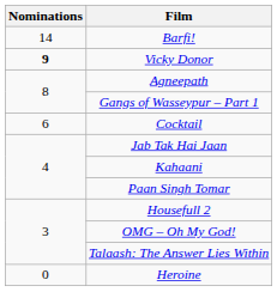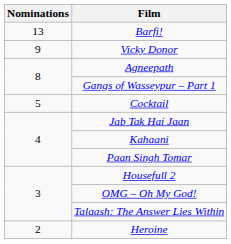 <table class="wikitable plainrowheaders" style="text-align:center;">
 <tr>
 <th scope="col" style="width:55px;">Nominations</th>
 <th scope="col" style="text-align:center;">Film</th>
 </tr>
 <tr>
-<td scope="row" style="text-align:center">14</td>
+<td scope="row" style="text-align:center">13</td>
 <td><em><a href='#'>Barfi!</a></em></td>
 </tr>
 <tr>
-<td scope="row" style="text-align:center"><strong>9</strong></td>
+<td scope="row" style="text-align:center">9</td>
 <td><em><a href='#'>Vicky Donor</a></em></td>
 </tr>
 <tr>
 <td rowspan="2">8</td>
 <td><a href='#'><em>Agneepath</em></a></td>
 </tr>
 <tr>
 <td><em><a href='#'>Gangs of Wasseypur – Part 1</a></em></td>
 </tr>
 <tr>
-<td>6</td>
+<td>5</td>
 <td><a href='#'><em>Cocktail</em></a></td>
 </tr>
 <tr>
 <td rowspan="3">4</td>
 <td><em><a href='#'>Jab Tak Hai Jaan</a></em></td>
 </tr>
 <tr>
 <td><em><a href='#'>Kahaani</a></em></td>
 </tr>
 <tr>
 <td><a href='#'><em>Paan Singh Tomar</em></a></td>
 </tr>
 <tr>
 <td rowspan="3">3</td>
 <td><em><a href='#'>Housefull 2</a></em></td>
 </tr>
 <tr>
 <td><em><a href='#'>OMG – Oh My God!</a></em></td>
 </tr>
 <tr>
 <td><em><a href='#'>Talaash: The Answer Lies Within</a></em></td>
 </tr>
 <tr>
-<td scope="row" style="text-align:center;">0</td>
+<td scope="row" style="text-align:center;">2</td>
 <td><a href='#'><em>Heroine</em></a></td>
 </tr>
 </table>
